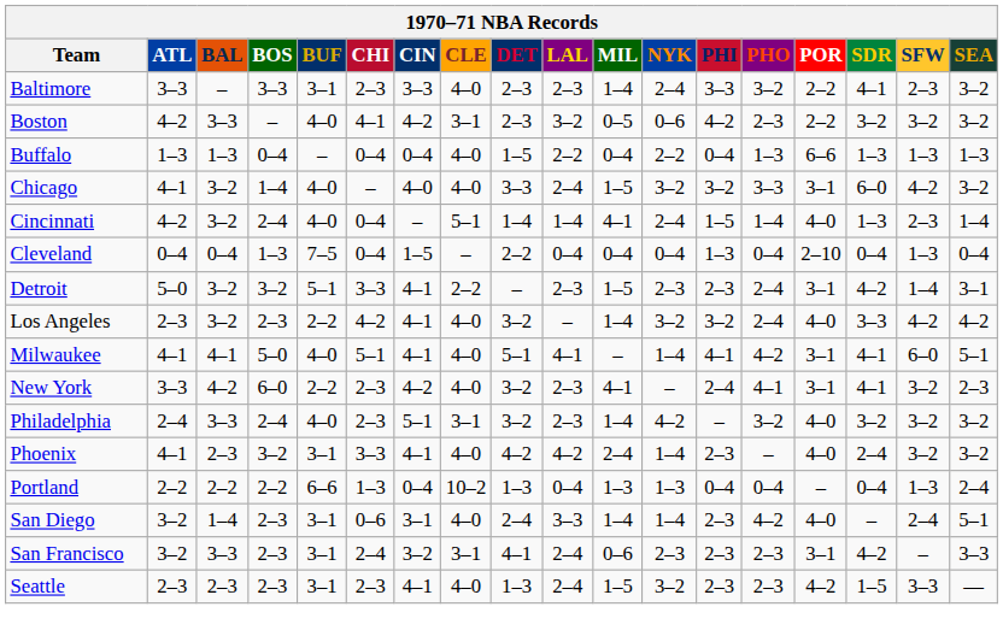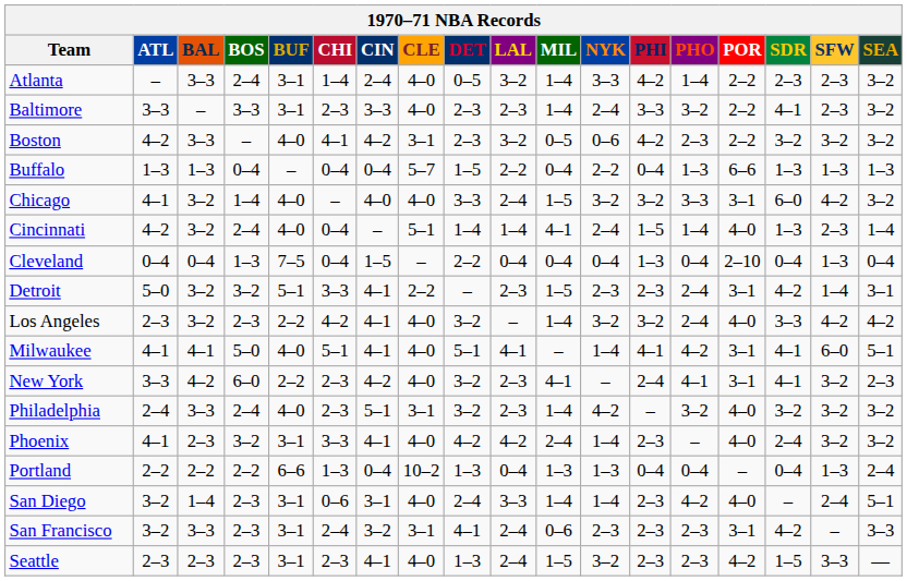 <table class="wikitable" style="font-size:95%; text-align:center;">
 <tr>
 <th colspan=18>1970–71 NBA Records</th>
 </tr>
 <tr>
 <th width=100>Team</th>
 <th style="background:#003EA4;color:#FFFFFF;width=35">ATL</th>
 <th style="background:#E45206;color:#012854;width=35">BAL</th>
 <th style="background:#006400;color:#FFFFFF;width=35">BOS</th>
 <th style="background:#012F6B;color:#D9AA00;width=35">BUF</th>
 <th style="background:#BA0C2F;color:#FFFFFF;width=35">CHI</th>
 <th style="background:#012F6B;color:#FFFFFF;width=35">CIN</th>
 <th style="background:#FFA402;color:#77222F;width=35">CLE</th>
 <th style="background:#012F6B;color:#D40032;width=35">DET</th>
 <th style="background:#800080;color:#FFD700;width=35">LAL</th>
 <th style="background:#006400;color:#FFFFFF;width=35">MIL</th>
 <th style="background:#003EA4;color:#FF8C00;width=35">NYK</th>
 <th style="background:#C90F2E;color:#022167;width=35">PHI</th>
 <th style="background:#800080;color:#FF4500;width=35">PHO</th>
 <th style="background:#FF0000;color:#FFFFFF;width=35">POR</th>
 <th style="background:#00843D;color:#FFCC00;width=35">SDR</th>
 <th style="background:#FFC62C;color:#012F6B;width=35">SFW</th>
 <th style="background:#173F36;color:#EBAA00;width=35">SEA</th>
+</tr>
+<tr>
+<td style="text-align:left;"><a href='#'>Atlanta</a></td>
+<td>–</td>
+<td>3–3</td>
+<td>2–4</td>
+<td>3–1</td>
+<td>1–4</td>
+<td>2–4</td>
+<td>4–0</td>
+<td>0–5</td>
+<td>3–2</td>
+<td>1–4</td>
+<td>3–3</td>
+<td>4–2</td>
+<td>1–4</td>
+<td>2–2</td>
+<td>2–3</td>
+<td>2–3</td>
+<td>3–2</td>
 </tr>
 <tr>
 <td style="text-align:left;"><a href='#'>Baltimore</a></td>
 <td>3–3</td>
 <td>–</td>
 <td>3–3</td>
 <td>3–1</td>
 <td>2–3</td>
 <td>3–3</td>
 <td>4–0</td>
 <td>2–3</td>
 <td>2–3</td>
 <td>1–4</td>
 <td>2–4</td>
 <td>3–3</td>
 <td>3–2</td>
 <td>2–2</td>
 <td>4–1</td>
 <td>2–3</td>
 <td>3–2</td>
 </tr>
 <tr>
 <td style="text-align:left;"><a href='#'>Boston</a></td>
 <td>4–2</td>
 <td>3–3</td>
 <td>–</td>
 <td>4–0</td>
 <td>4–1</td>
 <td>4–2</td>
 <td>3–1</td>
 <td>2–3</td>
 <td>3–2</td>
 <td>0–5</td>
 <td>0–6</td>
 <td>4–2</td>
 <td>2–3</td>
 <td>2–2</td>
 <td>3–2</td>
 <td>3–2</td>
 <td>3–2</td>
 </tr>
 <tr>
 <td style="text-align:left;"><a href='#'>Buffalo</a></td>
 <td>1–3</td>
 <td>1–3</td>
 <td>0–4</td>
 <td>–</td>
 <td>0–4</td>
 <td>0–4</td>
-<td>4–0</td>
+<td>5–7</td>
 <td>1–5</td>
 <td>2–2</td>
 <td>0–4</td>
 <td>2–2</td>
 <td>0–4</td>
 <td>1–3</td>
 <td>6–6</td>
 <td>1–3</td>
 <td>1–3</td>
 <td>1–3</td>
 </tr>
 <tr>
 <td style="text-align:left;"><a href='#'>Chicago</a></td>
 <td>4–1</td>
 <td>3–2</td>
 <td>1–4</td>
 <td>4–0</td>
 <td>–</td>
 <td>4–0</td>
 <td>4–0</td>
 <td>3–3</td>
 <td>2–4</td>
 <td>1–5</td>
 <td>3–2</td>
 <td>3–2</td>
 <td>3–3</td>
 <td>3–1</td>
 <td>6–0</td>
 <td>4–2</td>
 <td>3–2</td>
 </tr>
 <tr>
 <td style="text-align:left;"><a href='#'>Cincinnati</a></td>
 <td>4–2</td>
 <td>3–2</td>
 <td>2–4</td>
 <td>4–0</td>
 <td>0–4</td>
 <td>–</td>
 <td>5–1</td>
 <td>1–4</td>
 <td>1–4</td>
 <td>4–1</td>
 <td>2–4</td>
 <td>1–5</td>
 <td>1–4</td>
 <td>4–0</td>
 <td>1–3</td>
 <td>2–3</td>
 <td>1–4</td>
 </tr>
 <tr>
 <td style="text-align:left;"><a href='#'>Cleveland</a></td>
 <td>0–4</td>
 <td>0–4</td>
 <td>1–3</td>
 <td>7–5</td>
 <td>0–4</td>
 <td>1–5</td>
 <td>–</td>
 <td>2–2</td>
 <td>0–4</td>
 <td>0–4</td>
 <td>0–4</td>
 <td>1–3</td>
 <td>0–4</td>
 <td>2–10</td>
 <td>0–4</td>
 <td>1–3</td>
 <td>0–4</td>
 </tr>
 <tr>
 <td style="text-align:left;"><a href='#'>Detroit</a></td>
 <td>5–0</td>
 <td>3–2</td>
 <td>3–2</td>
 <td>5–1</td>
 <td>3–3</td>
 <td>4–1</td>
 <td>2–2</td>
 <td>–</td>
 <td>2–3</td>
 <td>1–5</td>
 <td>2–3</td>
 <td>2–3</td>
 <td>2–4</td>
 <td>3–1</td>
 <td>4–2</td>
 <td>1–4</td>
 <td>3–1</td>
 </tr>
 <tr>
 <td style="text-align:left;">Los Angeles</td>
 <td>2–3</td>
 <td>3–2</td>
 <td>2–3</td>
 <td>2–2</td>
 <td>4–2</td>
 <td>4–1</td>
 <td>4–0</td>
 <td>3–2</td>
 <td>–</td>
 <td>1–4</td>
 <td>3–2</td>
 <td>3–2</td>
 <td>2–4</td>
 <td>4–0</td>
 <td>3–3</td>
 <td>4–2</td>
 <td>4–2</td>
 </tr>
 <tr>
 <td style="text-align:left;"><a href='#'>Milwaukee</a></td>
 <td>4–1</td>
 <td>4–1</td>
 <td>5–0</td>
 <td>4–0</td>
 <td>5–1</td>
 <td>4–1</td>
 <td>4–0</td>
 <td>5–1</td>
 <td>4–1</td>
 <td>–</td>
 <td>1–4</td>
 <td>4–1</td>
 <td>4–2</td>
 <td>3–1</td>
 <td>4–1</td>
 <td>6–0</td>
 <td>5–1</td>
 </tr>
 <tr>
 <td style="text-align:left;"><a href='#'>New York</a></td>
 <td>3–3</td>
 <td>4–2</td>
 <td>6–0</td>
 <td>2–2</td>
 <td>2–3</td>
 <td>4–2</td>
 <td>4–0</td>
 <td>3–2</td>
 <td>2–3</td>
 <td>4–1</td>
 <td>–</td>
 <td>2–4</td>
 <td>4–1</td>
 <td>3–1</td>
 <td>4–1</td>
 <td>3–2</td>
 <td>2–3</td>
 </tr>
 <tr>
 <td style="text-align:left;"><a href='#'>Philadelphia</a></td>
 <td>2–4</td>
 <td>3–3</td>
 <td>2–4</td>
 <td>4–0</td>
 <td>2–3</td>
 <td>5–1</td>
 <td>3–1</td>
 <td>3–2</td>
 <td>2–3</td>
 <td>1–4</td>
 <td>4–2</td>
 <td>–</td>
 <td>3–2</td>
 <td>4–0</td>
 <td>3–2</td>
 <td>3–2</td>
 <td>3–2</td>
 </tr>
 <tr>
 <td style="text-align:left;"><a href='#'>Phoenix</a></td>
 <td>4–1</td>
 <td>2–3</td>
 <td>3–2</td>
 <td>3–1</td>
 <td>3–3</td>
 <td>4–1</td>
 <td>4–0</td>
 <td>4–2</td>
 <td>4–2</td>
 <td>2–4</td>
 <td>1–4</td>
 <td>2–3</td>
 <td>–</td>
 <td>4–0</td>
 <td>2–4</td>
 <td>3–2</td>
 <td>3–2</td>
 </tr>
 <tr>
 <td style="text-align:left;"><a href='#'>Portland</a></td>
 <td>2–2</td>
 <td>2–2</td>
 <td>2–2</td>
 <td>6–6</td>
 <td>1–3</td>
 <td>0–4</td>
 <td>10–2</td>
 <td>1–3</td>
 <td>0–4</td>
 <td>1–3</td>
 <td>1–3</td>
 <td>0–4</td>
 <td>0–4</td>
 <td>–</td>
 <td>0–4</td>
 <td>1–3</td>
 <td>2–4</td>
 </tr>
 <tr>
 <td style="text-align:left;"><a href='#'>San Diego</a></td>
 <td>3–2</td>
 <td>1–4</td>
 <td>2–3</td>
 <td>3–1</td>
 <td>0–6</td>
 <td>3–1</td>
 <td>4–0</td>
 <td>2–4</td>
 <td>3–3</td>
 <td>1–4</td>
 <td>1–4</td>
 <td>2–3</td>
 <td>4–2</td>
 <td>4–0</td>
 <td>–</td>
 <td>2–4</td>
 <td>5–1</td>
 </tr>
 <tr>
 <td style="text-align:left;"><a href='#'>San Francisco</a></td>
 <td>3–2</td>
 <td>3–3</td>
 <td>2–3</td>
 <td>3–1</td>
 <td>2–4</td>
 <td>3–2</td>
 <td>3–1</td>
 <td>4–1</td>
 <td>2–4</td>
 <td>0–6</td>
 <td>2–3</td>
 <td>2–3</td>
 <td>2–3</td>
 <td>3–1</td>
 <td>4–2</td>
 <td>–</td>
 <td>3–3</td>
 </tr>
 <tr>
 <td style="text-align:left;"><a href='#'>Seattle</a></td>
 <td>2–3</td>
 <td>2–3</td>
 <td>2–3</td>
 <td>3–1</td>
 <td>2–3</td>
 <td>4–1</td>
 <td>4–0</td>
 <td>1–3</td>
 <td>2–4</td>
 <td>1–5</td>
 <td>3–2</td>
 <td>2–3</td>
 <td>2–3</td>
 <td>4–2</td>
 <td>1–5</td>
 <td>3–3</td>
 <td>—</td>
 </tr>
 </table>
